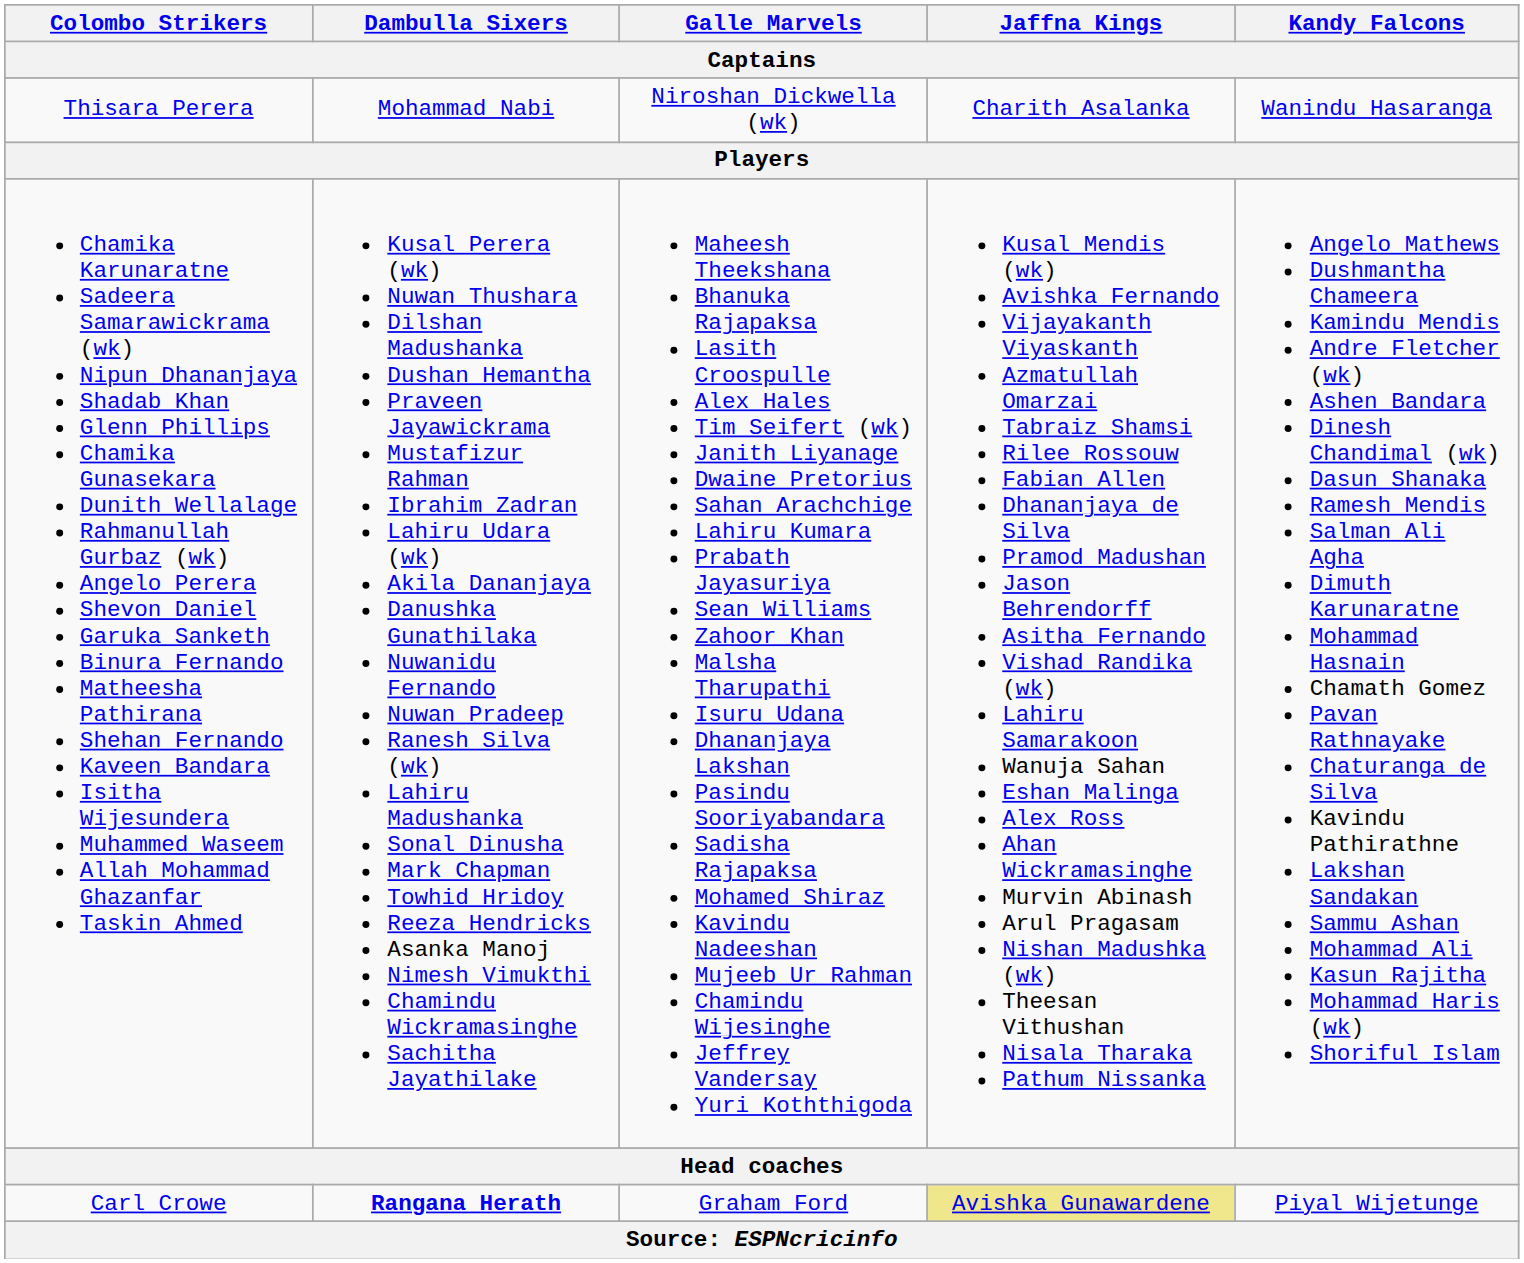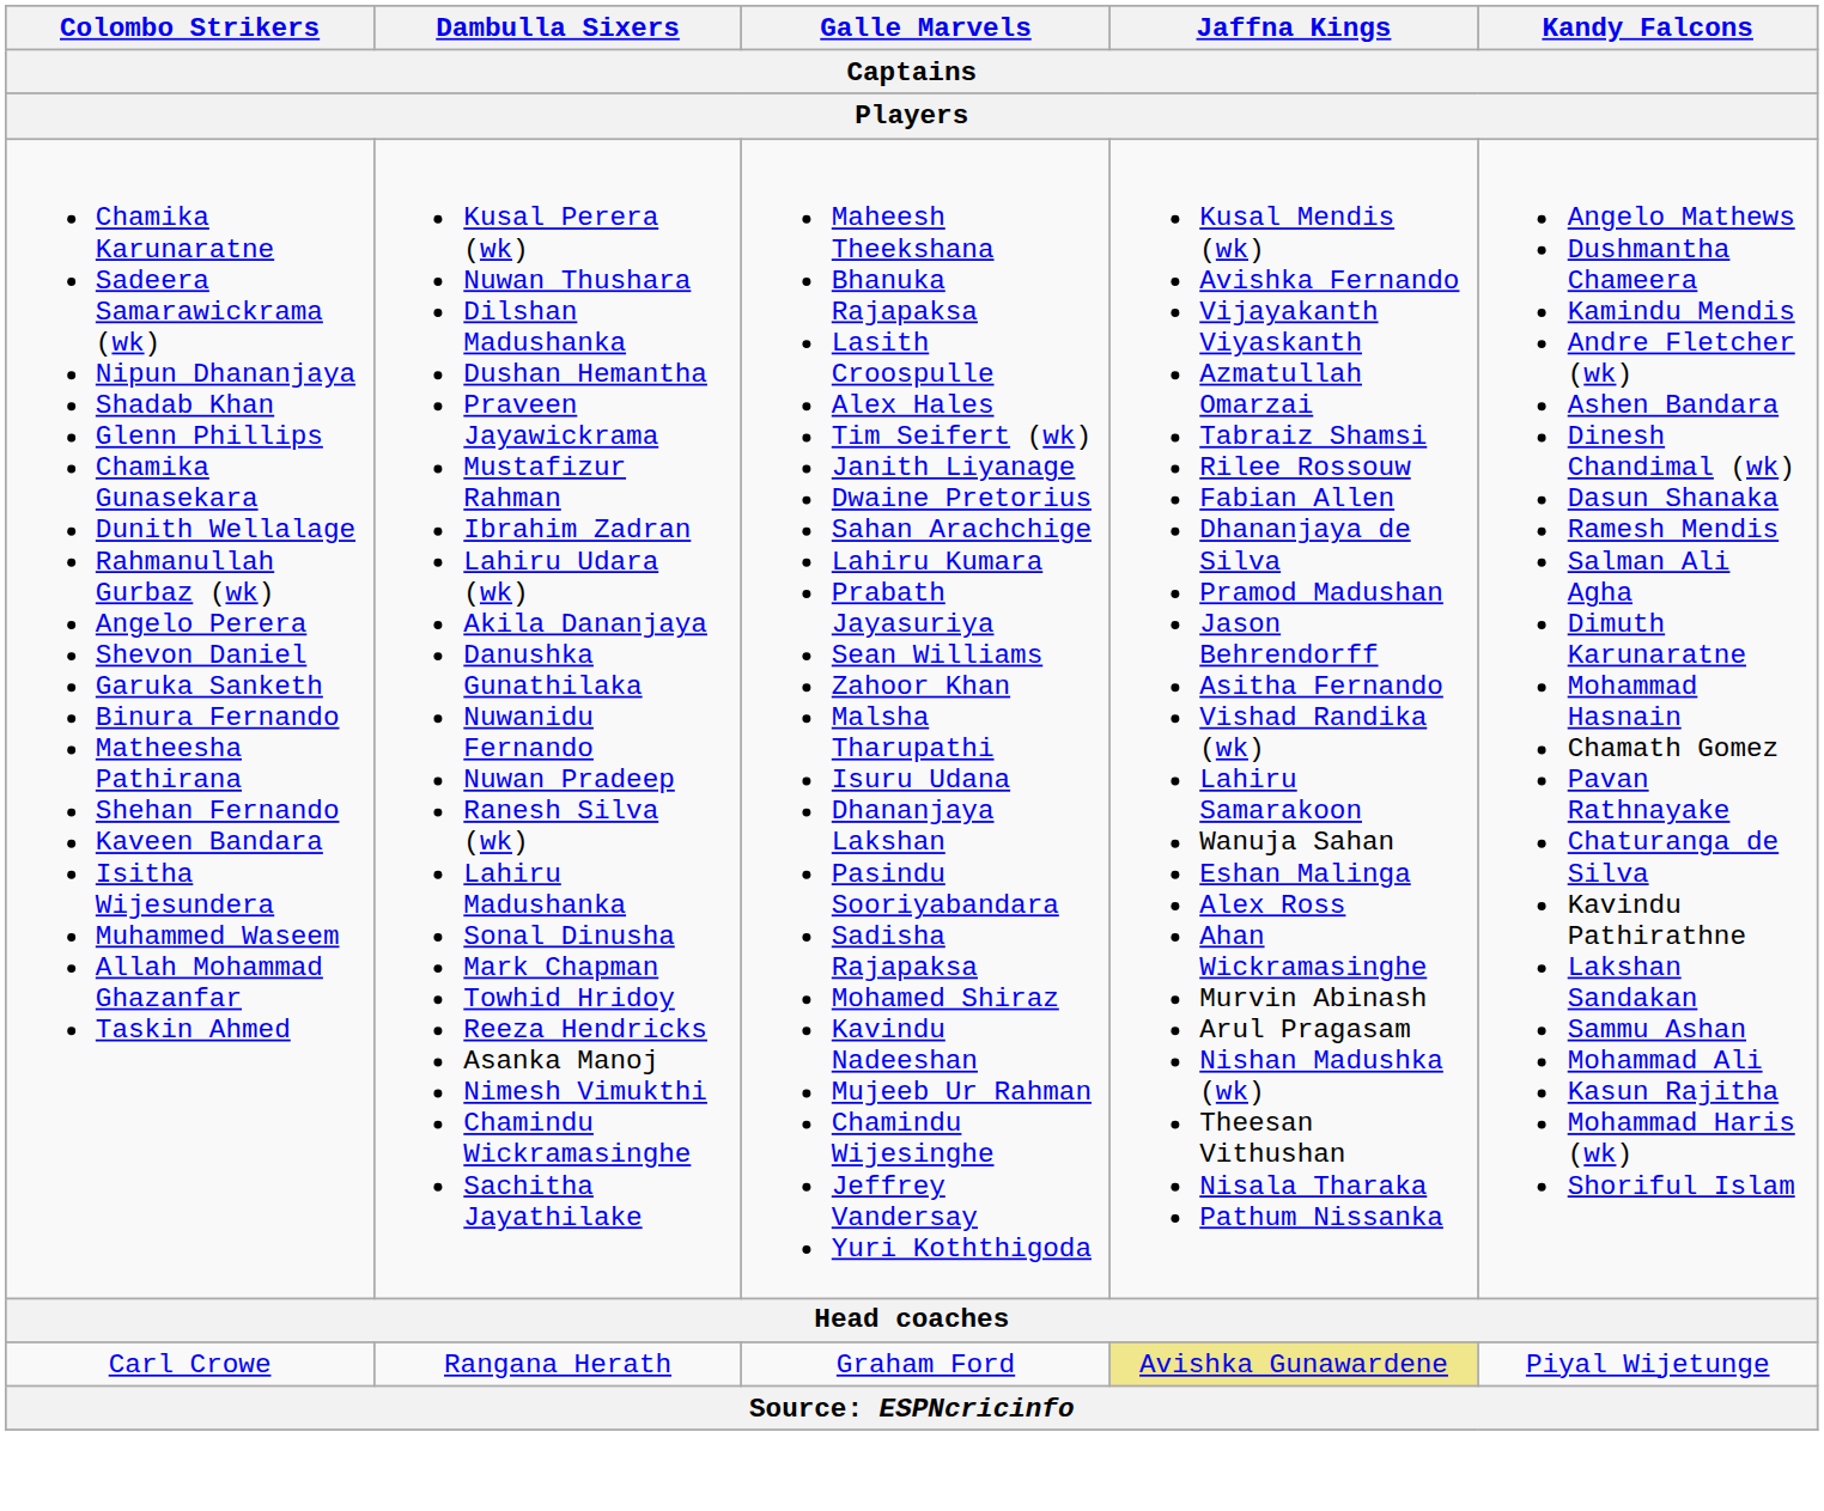 <table class="wikitable">
 <tr>
 <th style="width:200px;"><a href='#'>Colombo Strikers</a></th>
 <th style="width:200px;"><a href='#'>Dambulla Sixers</a></th>
 <th style="width:200px;"><a href='#'>Galle Marvels</a></th>
 <th style="width:200px;"><a href='#'>Jaffna Kings</a></th>
 <th style="width:200px;"><a href='#'>Kandy Falcons</a></th>
 </tr>
 <tr>
 <th style="text-align: center" colspan=5><strong>Captains</strong></th>
-</tr>
-<tr>
-<td style="text-align: center"><a href='#'>Thisara Perera</a></td>
-<td style="text-align: center"><a href='#'>Mohammad Nabi</a></td>
-<td style="text-align: center"><a href='#'>Niroshan Dickwella</a> (<a href='#'>wk</a>)</td>
-<td style="text-align: center"><a href='#'>Charith Asalanka</a></td>
-<td style="text-align: center"><a href='#'>Wanindu Hasaranga</a></td>
 </tr>
 <tr>
 <th colspan="5" style="text-align: center"><strong>Players</strong></th>
 </tr>
 <tr>
 <td valign=top><br><ul><li><a href='#'>Chamika Karunaratne</a></li><li><a href='#'>Sadeera Samarawickrama</a> (<a href='#'>wk</a>)</li><li><a href='#'>Nipun Dhananjaya</a></li><li><a href='#'>Shadab Khan</a></li><li><a href='#'>Glenn Phillips</a></li><li><a href='#'>Chamika Gunasekara</a></li><li><a href='#'>Dunith Wellalage</a></li><li><a href='#'>Rahmanullah Gurbaz</a> (<a href='#'>wk</a>)</li><li><a href='#'>Angelo Perera</a></li><li><a href='#'>Shevon Daniel</a></li><li><a href='#'>Garuka Sanketh</a></li><li><a href='#'>Binura Fernando</a></li><li><a href='#'>Matheesha Pathirana</a></li><li><a href='#'>Shehan Fernando</a></li><li><a href='#'>Kaveen Bandara</a></li><li><a href='#'>Isitha Wijesundera</a></li><li><a href='#'>Muhammed Waseem</a></li><li><a href='#'>Allah Mohammad Ghazanfar</a></li><li><a href='#'>Taskin Ahmed</a></li></ul></td>
 <td valign=top><br><ul><li><a href='#'>Kusal Perera</a> (<a href='#'>wk</a>)</li><li><a href='#'>Nuwan Thushara</a></li><li><a href='#'>Dilshan Madushanka</a></li><li><a href='#'>Dushan Hemantha</a></li><li><a href='#'>Praveen Jayawickrama</a></li><li><a href='#'>Mustafizur Rahman</a></li><li><a href='#'>Ibrahim Zadran</a></li><li><a href='#'>Lahiru Udara</a> (<a href='#'>wk</a>)</li><li><a href='#'>Akila Dananjaya</a></li><li><a href='#'>Danushka Gunathilaka</a></li><li><a href='#'>Nuwanidu Fernando</a></li><li><a href='#'>Nuwan Pradeep</a></li><li><a href='#'>Ranesh Silva</a> (<a href='#'>wk</a>)</li><li><a href='#'>Lahiru Madushanka</a></li><li><a href='#'>Sonal Dinusha</a></li><li><a href='#'>Mark Chapman</a></li><li><a href='#'>Towhid Hridoy</a></li><li><a href='#'>Reeza Hendricks</a></li><li>Asanka Manoj</li><li><a href='#'>Nimesh Vimukthi</a></li><li><a href='#'>Chamindu Wickramasinghe</a></li><li><a href='#'>Sachitha Jayathilake</a></li></ul></td>
 <td valign=top><br><ul><li><a href='#'>Maheesh Theekshana</a></li><li><a href='#'>Bhanuka Rajapaksa</a></li><li><a href='#'>Lasith Croospulle</a></li><li><a href='#'>Alex Hales</a></li><li><a href='#'>Tim Seifert</a> (<a href='#'>wk</a>)</li><li><a href='#'>Janith Liyanage</a></li><li><a href='#'>Dwaine Pretorius</a></li><li><a href='#'>Sahan Arachchige</a></li><li><a href='#'>Lahiru Kumara</a></li><li><a href='#'>Prabath Jayasuriya</a></li><li><a href='#'>Sean Williams</a></li><li><a href='#'>Zahoor Khan</a></li><li><a href='#'>Malsha Tharupathi</a></li><li><a href='#'>Isuru Udana</a></li><li><a href='#'>Dhananjaya Lakshan</a></li><li><a href='#'>Pasindu Sooriyabandara</a></li><li><a href='#'>Sadisha Rajapaksa</a></li><li><a href='#'>Mohamed Shiraz</a></li><li><a href='#'>Kavindu Nadeeshan</a></li><li><a href='#'>Mujeeb Ur Rahman</a></li><li><a href='#'>Chamindu Wijesinghe</a></li><li><a href='#'>Jeffrey Vandersay</a></li><li><a href='#'>Yuri Koththigoda</a></li></ul></td>
 <td valign=top><br><ul><li><a href='#'>Kusal Mendis</a> (<a href='#'>wk</a>)</li><li><a href='#'>Avishka Fernando</a></li><li><a href='#'>Vijayakanth Viyaskanth</a></li><li><a href='#'>Azmatullah Omarzai</a></li><li><a href='#'>Tabraiz Shamsi</a></li><li><a href='#'>Rilee Rossouw</a></li><li><a href='#'>Fabian Allen</a></li><li><a href='#'>Dhananjaya de Silva</a></li><li><a href='#'>Pramod Madushan</a></li><li><a href='#'>Jason Behrendorff</a></li><li><a href='#'>Asitha Fernando</a></li><li><a href='#'>Vishad Randika</a> (<a href='#'>wk</a>)</li><li><a href='#'>Lahiru Samarakoon</a></li><li>Wanuja Sahan</li><li><a href='#'>Eshan Malinga</a></li><li><a href='#'>Alex Ross</a></li><li><a href='#'>Ahan Wickramasinghe</a></li><li>Murvin Abinash</li><li>Arul Pragasam</li><li><a href='#'>Nishan Madushka</a> (<a href='#'>wk</a>)</li><li>Theesan Vithushan</li><li><a href='#'>Nisala Tharaka</a></li><li><a href='#'>Pathum Nissanka</a></li></ul></td>
 <td valign=top><br><ul><li><a href='#'>Angelo Mathews</a></li><li><a href='#'>Dushmantha Chameera</a></li><li><a href='#'>Kamindu Mendis</a></li><li><a href='#'>Andre Fletcher</a> (<a href='#'>wk</a>)</li><li><a href='#'>Ashen Bandara</a></li><li><a href='#'>Dinesh Chandimal</a> (<a href='#'>wk</a>)</li><li><a href='#'>Dasun Shanaka</a></li><li><a href='#'>Ramesh Mendis</a></li><li><a href='#'>Salman Ali Agha</a></li><li><a href='#'>Dimuth Karunaratne</a></li><li><a href='#'>Mohammad Hasnain</a></li><li>Chamath Gomez</li><li><a href='#'>Pavan Rathnayake</a></li><li><a href='#'>Chaturanga de Silva</a></li><li>Kavindu Pathirathne</li><li><a href='#'>Lakshan Sandakan</a></li><li><a href='#'>Sammu Ashan</a></li><li><a href='#'>Mohammad Ali</a></li><li><a href='#'>Kasun Rajitha</a></li><li><a href='#'>Mohammad Haris</a> (<a href='#'>wk</a>)</li><li><a href='#'>Shoriful Islam</a></li></ul></td>
 </tr>
 <tr>
 <th colspan="5" style="text-align: center"><strong>Head coaches</strong></th>
 </tr>
 <tr>
 <td style="text-align: center"><a href='#'>Carl Crowe</a></td>
-<td style="text-align: center"><strong><a href='#'>Rangana Herath</a></strong></td>
+<td style="text-align: center"><a href='#'>Rangana Herath</a></td>
 <td style="text-align: center"><a href='#'>Graham Ford</a></td>
 <td style="background: khaki; text-align: center"><a href='#'>Avishka Gunawardene</a></td>
 <td style="text-align: center"><a href='#'>Piyal Wijetunge</a></td>
 </tr>
 <tr>
 <th colspan="5" style="text-align: center"><strong>Source: <em>ESPNcricinfo<strong><em></th>
 </tr>
 </table>
